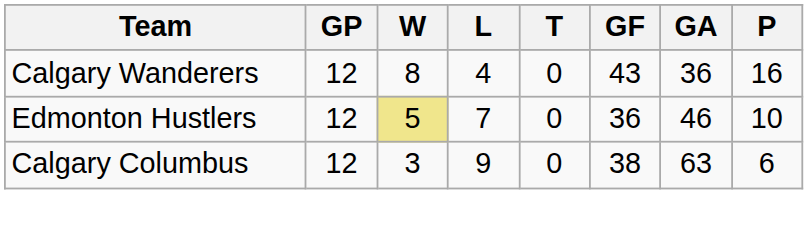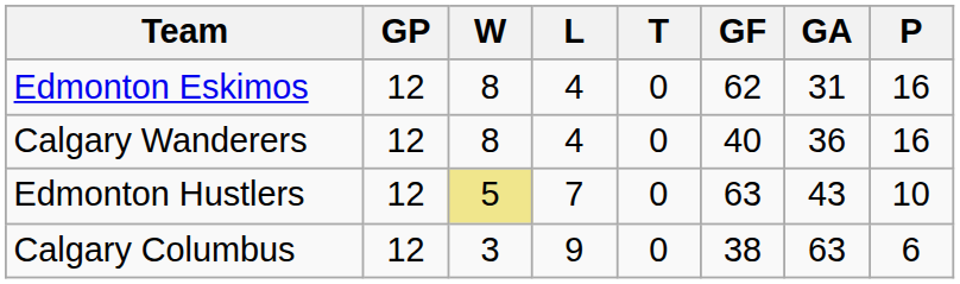 <table class="wikitable">
 <tr>
 <th style="width:10em">Team</th>
 <th style="width:2em">GP</th>
 <th style="width:2em">W</th>
 <th style="width:2em">L</th>
 <th style="width:2em">T</th>
 <th style="width:2em">GF</th>
 <th style="width:2em">GA</th>
 <th style="width:2em">P</th>
 </tr>
 <tr align="center">
+<td align="left"><a href='#'>Edmonton Eskimos</a></td>
+<td>12</td>
+<td>8</td>
+<td>4</td>
+<td>0</td>
+<td>62</td>
+<td>31</td>
+<td>16</td>
+</tr>
+<tr align="center">
 <td align="left">Calgary Wanderers</td>
 <td>12</td>
 <td>8</td>
 <td>4</td>
 <td>0</td>
-<td>43</td>
+<td>40</td>
 <td>36</td>
 <td>16</td>
 </tr>
 <tr align="center">
 <td align="left">Edmonton Hustlers</td>
 <td>12</td>
 <td style="background: khaki;">5</td>
 <td>7</td>
 <td>0</td>
-<td>36</td>
-<td>46</td>
+<td>63</td>
+<td>43</td>
 <td>10</td>
 </tr>
 <tr align="center">
 <td align="left">Calgary Columbus</td>
 <td>12</td>
 <td>3</td>
 <td>9</td>
 <td>0</td>
 <td>38</td>
 <td>63</td>
 <td>6</td>
 </tr>
 </table>
